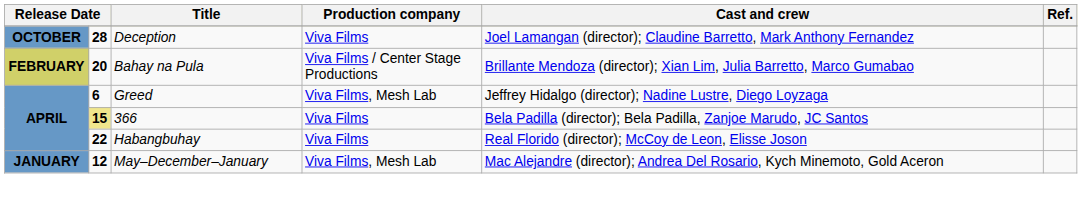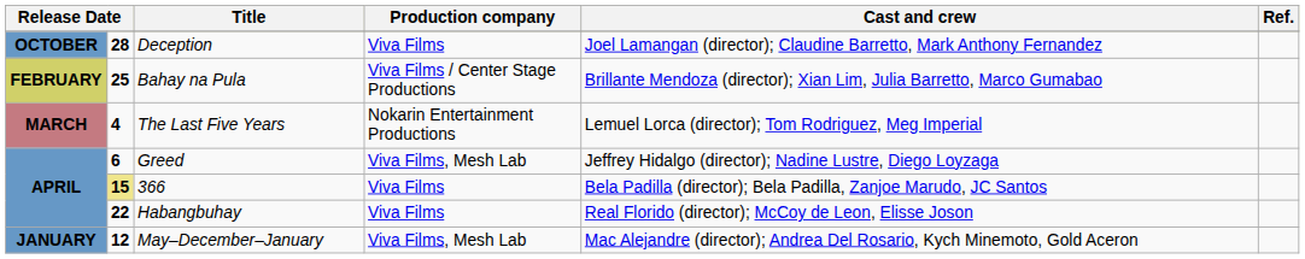 <table class="wikitable sortable">
 <tr style="background:#ffffba; text-align:center;">
 <th colspan="2" style="width:05%">Release Date</th>
 <th style="width:17%">Title</th>
 <th style="width:16%">Production company</th>
 <th style="width:50%">Cast and crew</th>
 <th style="width:02%">Ref.</th>
 </tr>
 <tr>
 </tr>
 <tr>
 <th style="text-align:center; background:#6698c6">OCTOBER</th>
 <td><strong>28</strong></td>
 <td><em>Deception</em></td>
 <td><a href='#'>Viva Films</a></td>
 <td><a href='#'>Joel Lamangan</a> (director); <a href='#'>Claudine Barretto</a>, <a href='#'>Mark Anthony Fernandez</a></td>
 <td></td>
 </tr>
 <tr>
 <th style="text-align:center; background:#d0d069">FEBRUARY</th>
-<td><strong>20</strong></td>
+<td><strong>25</strong></td>
 <td><em>Bahay na Pula</em></td>
 <td><a href='#'>Viva Films</a> / Center Stage Productions</td>
 <td><a href='#'>Brillante Mendoza</a> (director); <a href='#'>Xian Lim</a>, <a href='#'>Julia Barretto</a>, <a href='#'>Marco Gumabao</a></td>
+<td></td>
+</tr>
+<tr>
+<th style="text-align:center; background:#c47a81">MARCH</th>
+<td><strong>4</strong></td>
+<td><em>The Last Five Years</em></td>
+<td>Nokarin Entertainment Productions</td>
+<td>Lemuel Lorca (director); <a href='#'>Tom Rodriguez</a>, <a href='#'>Meg Imperial</a></td>
 <td></td>
 </tr>
 <tr>
 <th rowspan="3" style="text-align:center; background:#6698c6">APRIL</th>
 <td><strong>6</strong></td>
 <td><em>Greed</em></td>
 <td><a href='#'>Viva Films</a>, Mesh Lab</td>
 <td>Jeffrey Hidalgo (director); <a href='#'>Nadine Lustre</a>, <a href='#'>Diego Loyzaga</a></td>
 <td></td>
 </tr>
 <tr>
 <td style="background: khaki;"><strong>15</strong></td>
 <td><em>366</em></td>
 <td><a href='#'>Viva Films</a></td>
 <td><a href='#'>Bela Padilla</a> (director); Bela Padilla, <a href='#'>Zanjoe Marudo</a>, <a href='#'>JC Santos</a></td>
 <td></td>
 </tr>
 <tr>
 <td><strong>22</strong></td>
 <td><em>Habangbuhay</em></td>
 <td><a href='#'>Viva Films</a></td>
 <td><a href='#'>Real Florido</a> (director); <a href='#'>McCoy de Leon</a>, <a href='#'>Elisse Joson</a></td>
 <td></td>
 </tr>
 <tr>
 <th style="text-align:center; background:#6698c6">JANUARY</th>
 <td><strong>12</strong></td>
 <td><em>May–December–January</em></td>
 <td><a href='#'>Viva Films</a>, Mesh Lab</td>
 <td><a href='#'>Mac Alejandre</a> (director); <a href='#'>Andrea Del Rosario</a>, Kych Minemoto, Gold Aceron</td>
 <td></td>
 </tr>
 </table>
